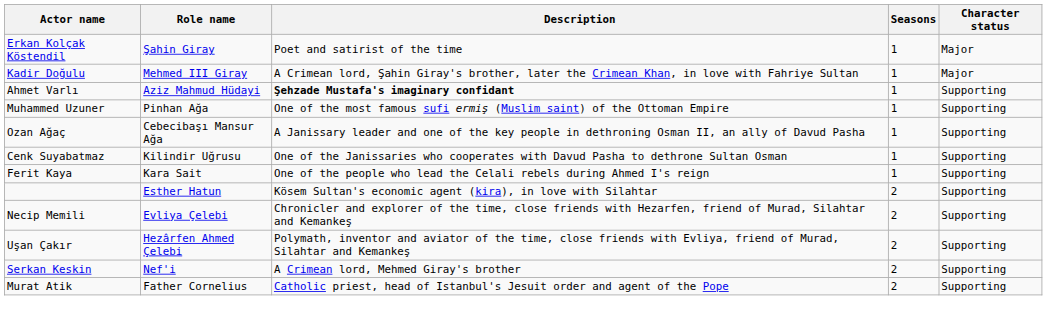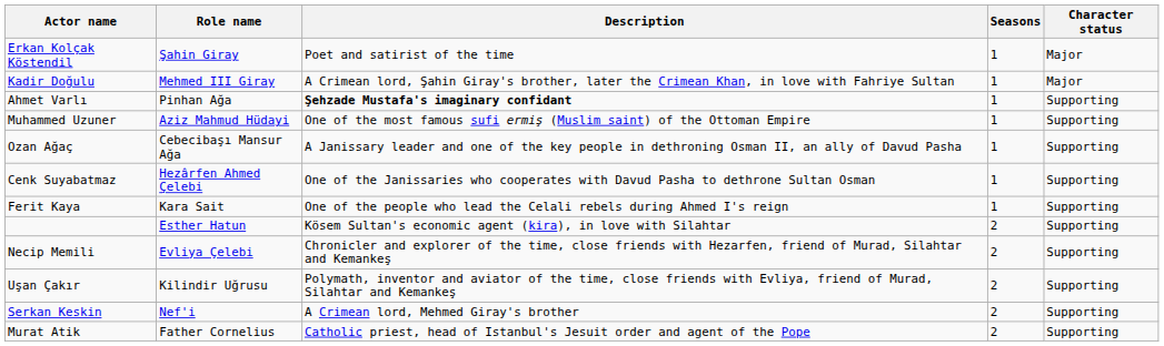 <table class="wikitable">
 <tr>
 <th>Actor name</th>
 <th>Role name</th>
 <th>Description</th>
 <th>Seasons</th>
 <th>Character status</th>
 </tr>
 <tr>
 <td><a href='#'>Erkan Kolçak Köstendil</a></td>
 <td><a href='#'>Şahin Giray</a></td>
 <td>Poet and satirist of the time</td>
 <td>1</td>
 <td>Major</td>
 </tr>
 <tr>
 <td><a href='#'>Kadir Doğulu</a></td>
 <td><a href='#'>Mehmed III Giray</a></td>
 <td>A Crimean lord, Şahin Giray's brother, later the <a href='#'>Crimean Khan</a>, in love with Fahriye Sultan</td>
 <td>1</td>
 <td>Major</td>
 </tr>
 <tr>
 <td>Ahmet Varlı</td>
-<td><a href='#'>Aziz Mahmud Hüdayi</a></td>
+<td>Pinhan Ağa</td>
 <td><strong>Şehzade Mustafa's imaginary confidant</strong></td>
 <td>1</td>
 <td>Supporting</td>
 </tr>
 <tr>
 <td>Muhammed Uzuner</td>
-<td>Pinhan Ağa</td>
+<td><a href='#'>Aziz Mahmud Hüdayi</a></td>
 <td>One of the most famous <a href='#'>sufi</a> <em>ermiş</em> (<a href='#'>Muslim saint</a>) of the Ottoman Empire</td>
 <td>1</td>
 <td>Supporting</td>
 </tr>
 <tr>
 <td>Ozan Ağaç</td>
 <td>Cebecibaşı Mansur Ağa</td>
 <td>A Janissary leader and one of the key people in dethroning Osman II, an ally of Davud Pasha</td>
 <td>1</td>
 <td>Supporting</td>
 </tr>
 <tr>
 <td>Cenk Suyabatmaz</td>
-<td>Kilindir Uğrusu</td>
+<td><a href='#'>Hezârfen Ahmed Çelebi</a></td>
 <td>One of the Janissaries who cooperates with Davud Pasha to dethrone Sultan Osman</td>
 <td>1</td>
 <td>Supporting</td>
 </tr>
 <tr>
 <td>Ferit Kaya</td>
 <td>Kara Sait</td>
 <td>One of the people who lead the Celali rebels during Ahmed I's reign</td>
 <td>1</td>
 <td>Supporting</td>
 </tr>
 <tr>
 <td></td>
 <td><a href='#'>Esther Hatun</a></td>
 <td>Kösem Sultan's economic agent (<a href='#'>kira</a>), in love with Silahtar</td>
 <td>2</td>
 <td>Supporting</td>
 </tr>
 <tr>
 <td>Necip Memili</td>
 <td><a href='#'>Evliya Çelebi</a></td>
 <td>Chronicler and explorer of the time, close friends with Hezarfen, friend of Murad, Silahtar and Kemankeş</td>
 <td>2</td>
 <td>Supporting</td>
 </tr>
 <tr>
 <td>Uşan Çakır</td>
-<td><a href='#'>Hezârfen Ahmed Çelebi</a></td>
+<td>Kilindir Uğrusu</td>
 <td>Polymath, inventor and aviator of the time, close friends with Evliya, friend of Murad, Silahtar and Kemankeş</td>
 <td>2</td>
 <td>Supporting</td>
 </tr>
 <tr>
 <td><a href='#'>Serkan Keskin</a></td>
 <td><a href='#'>Nef'i</a></td>
 <td>A <a href='#'>Crimean</a> lord, Mehmed Giray's brother</td>
 <td>2</td>
 <td>Supporting</td>
 </tr>
 <tr>
 <td>Murat Atik</td>
 <td>Father Cornelius</td>
 <td><a href='#'>Catholic</a> priest, head of Istanbul's Jesuit order and agent of the <a href='#'>Pope</a></td>
 <td>2</td>
 <td>Supporting</td>
 </tr>
 </table>
